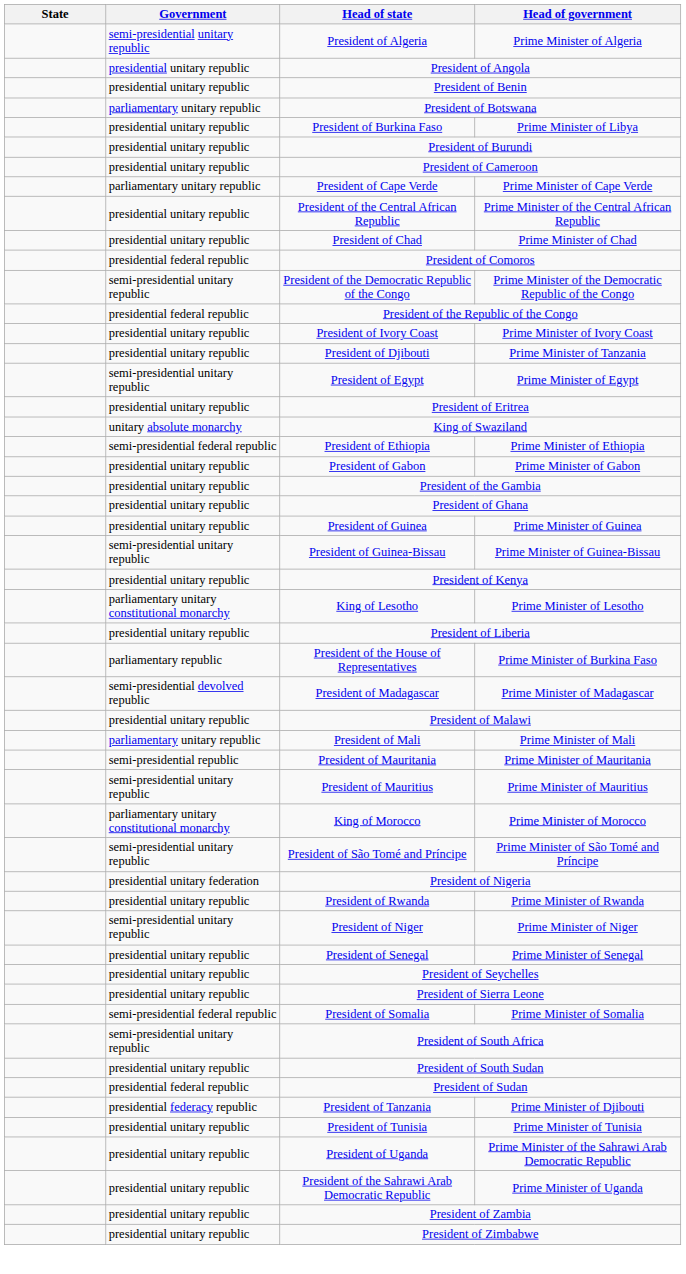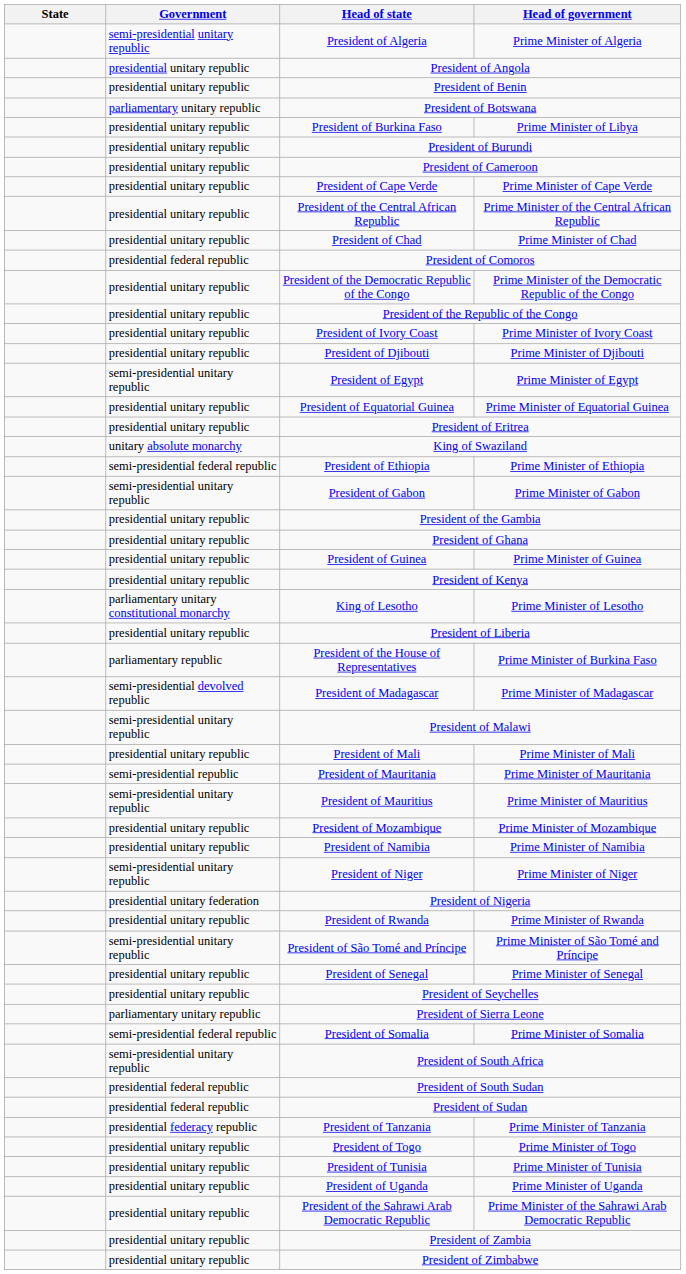 <table class="wikitable sortable">
 <tr>
 <th style="width:15%">State</th>
 <th><a href='#'>Government</a></th>
 <th><a href='#'>Head of state</a></th>
 <th><a href='#'>Head of government</a></th>
 </tr>
 <tr>
 <td></td>
 <td><a href='#'>semi-presidential</a> <a href='#'>unitary</a> <a href='#'>republic</a></td>
 <td align="center"><a href='#'>President of Algeria</a></td>
 <td align="center"><a href='#'>Prime Minister of Algeria</a></td>
 </tr>
 <tr>
 <td></td>
 <td><a href='#'>presidential</a> unitary republic</td>
 <td colspan="2" align="center"><a href='#'>President of Angola</a></td>
 </tr>
 <tr>
 <td></td>
 <td>presidential unitary republic</td>
 <td colspan="2" align="center"><a href='#'>President of Benin</a></td>
 </tr>
 <tr>
 <td></td>
 <td><a href='#'>parliamentary</a> unitary republic</td>
 <td colspan="2" align="center"><a href='#'>President of Botswana</a></td>
 </tr>
 <tr>
 <td></td>
 <td>presidential unitary republic</td>
 <td align="center"><a href='#'>President of Burkina Faso</a></td>
 <td align="center"><a href='#'>Prime Minister of Libya</a></td>
 </tr>
 <tr>
 <td></td>
 <td>presidential unitary republic</td>
 <td colspan="2" align="center"><a href='#'>President of Burundi</a></td>
 </tr>
 <tr>
 <td></td>
 <td>presidential unitary republic</td>
 <td colspan="2" align="center"><a href='#'>President of Cameroon</a></td>
 </tr>
 <tr>
 <td></td>
-<td>parliamentary unitary republic</td>
+<td>presidential unitary republic</td>
 <td align="center"><a href='#'>President of Cape Verde</a></td>
 <td align="center"><a href='#'>Prime Minister of Cape Verde</a></td>
 </tr>
 <tr>
 <td></td>
 <td>presidential unitary republic</td>
 <td align="center"><a href='#'>President of the Central African Republic</a></td>
 <td align="center"><a href='#'>Prime Minister of the Central African Republic</a></td>
 </tr>
 <tr>
 <td></td>
 <td>presidential unitary republic</td>
 <td align="center"><a href='#'>President of Chad</a></td>
 <td align="center"><a href='#'>Prime Minister of Chad</a></td>
 </tr>
 <tr>
 <td></td>
 <td>presidential federal republic</td>
 <td colspan="2" align="center"><a href='#'>President of Comoros</a></td>
 </tr>
 <tr>
 <td></td>
-<td>semi-presidential unitary republic</td>
+<td>presidential unitary republic</td>
 <td align="center"><a href='#'>President of the Democratic Republic of the Congo</a></td>
 <td align="center"><a href='#'>Prime Minister of the Democratic Republic of the Congo</a></td>
 </tr>
 <tr>
 <td></td>
-<td>presidential federal republic</td>
+<td>presidential unitary republic</td>
 <td colspan="2" align="center"><a href='#'>President of the Republic of the Congo</a></td>
 </tr>
 <tr>
 <td></td>
 <td>presidential unitary republic</td>
 <td align="center"><a href='#'>President of Ivory Coast</a></td>
 <td align="center"><a href='#'>Prime Minister of Ivory Coast</a></td>
 </tr>
 <tr>
 <td></td>
 <td>presidential unitary republic</td>
 <td align="center"><a href='#'>President of Djibouti</a></td>
-<td align="center"><a href='#'>Prime Minister of Tanzania</a></td>
+<td align="center"><a href='#'>Prime Minister of Djibouti</a></td>
 </tr>
 <tr>
 <td></td>
 <td>semi-presidential unitary republic</td>
 <td align="center"><a href='#'>President of Egypt</a></td>
 <td align="center"><a href='#'>Prime Minister of Egypt</a></td>
+</tr>
+<tr>
+<td></td>
+<td>presidential unitary republic</td>
+<td align="center"><a href='#'>President of Equatorial Guinea</a></td>
+<td align="center"><a href='#'>Prime Minister of Equatorial Guinea</a></td>
 </tr>
 <tr>
 <td></td>
 <td>presidential unitary republic</td>
 <td colspan="2" align="center"><a href='#'>President of Eritrea</a></td>
 </tr>
 <tr>
 <td></td>
 <td>unitary <a href='#'>absolute monarchy</a></td>
 <td colspan="2" align="center"><a href='#'>King of Swaziland</a></td>
 </tr>
 <tr>
 <td></td>
 <td>semi-presidential federal republic</td>
 <td align="center"><a href='#'>President of Ethiopia</a></td>
 <td align="center"><a href='#'>Prime Minister of Ethiopia</a></td>
 </tr>
 <tr>
 <td></td>
-<td>presidential unitary republic</td>
+<td>semi-presidential unitary republic</td>
 <td align="center"><a href='#'>President of Gabon</a></td>
 <td align="center"><a href='#'>Prime Minister of Gabon</a></td>
 </tr>
 <tr>
 <td></td>
 <td>presidential unitary republic</td>
 <td colspan="2" align="center"><a href='#'>President of the Gambia</a></td>
 </tr>
 <tr>
 <td></td>
 <td>presidential unitary republic</td>
 <td colspan="2" align="center"><a href='#'>President of Ghana</a></td>
 </tr>
 <tr>
 <td></td>
 <td>presidential unitary republic</td>
 <td align="center"><a href='#'>President of Guinea</a></td>
 <td align="center"><a href='#'>Prime Minister of Guinea</a></td>
-</tr>
-<tr>
-<td></td>
-<td>semi-presidential unitary republic</td>
-<td align="center"><a href='#'>President of Guinea-Bissau</a></td>
-<td align="center"><a href='#'>Prime Minister of Guinea-Bissau</a></td>
 </tr>
 <tr>
 <td></td>
 <td>presidential unitary republic</td>
 <td colspan="2" align="center"><a href='#'>President of Kenya</a></td>
 </tr>
 <tr>
 <td></td>
 <td>parliamentary unitary <a href='#'>constitutional monarchy</a></td>
 <td align="center"><a href='#'>King of Lesotho</a></td>
 <td align="center"><a href='#'>Prime Minister of Lesotho</a></td>
 </tr>
 <tr>
 <td></td>
 <td>presidential unitary republic</td>
 <td colspan="2" align="center"><a href='#'>President of Liberia</a></td>
 </tr>
 <tr>
 <td></td>
 <td>parliamentary republic</td>
 <td align="center"><a href='#'>President of the House of Representatives</a></td>
 <td align="center"><a href='#'>Prime Minister of Burkina Faso</a></td>
 </tr>
 <tr>
 <td></td>
 <td>semi-presidential <a href='#'>devolved</a> republic</td>
 <td align="center"><a href='#'>President of Madagascar</a></td>
 <td align="center"><a href='#'>Prime Minister of Madagascar</a></td>
 </tr>
 <tr>
 <td></td>
-<td>presidential unitary republic</td>
+<td>semi-presidential unitary republic</td>
 <td colspan="2" align="center"><a href='#'>President of Malawi</a></td>
 </tr>
 <tr>
 <td></td>
-<td><a href='#'>parliamentary</a> unitary republic</td>
+<td>presidential unitary republic</td>
 <td align="center"><a href='#'>President of Mali</a></td>
 <td align="center"><a href='#'>Prime Minister of Mali</a></td>
 </tr>
 <tr>
 <td></td>
 <td>semi-presidential republic</td>
 <td align="center"><a href='#'>President of Mauritania</a></td>
 <td align="center"><a href='#'>Prime Minister of Mauritania</a></td>
 </tr>
 <tr>
 <td></td>
 <td>semi-presidential unitary republic</td>
 <td align="center"><a href='#'>President of Mauritius</a></td>
 <td align="center"><a href='#'>Prime Minister of Mauritius</a></td>
 </tr>
 <tr>
 <td></td>
-<td>parliamentary unitary <a href='#'>constitutional monarchy</a></td>
-<td align="center"><a href='#'>King of Morocco</a></td>
-<td align="center"><a href='#'>Prime Minister of Morocco</a></td>
+<td>presidential unitary republic</td>
+<td align="center"><a href='#'>President of Mozambique</a></td>
+<td align="center"><a href='#'>Prime Minister of Mozambique</a></td>
+</tr>
+<tr>
+<td></td>
+<td>presidential unitary republic</td>
+<td align="center"><a href='#'>President of Namibia</a></td>
+<td align="center"><a href='#'>Prime Minister of Namibia</a></td>
 </tr>
 <tr>
 <td></td>
 <td>semi-presidential unitary republic</td>
-<td align="center"><a href='#'>President of São Tomé and Príncipe</a></td>
-<td align="center"><a href='#'>Prime Minister of São Tomé and Príncipe</a></td>
+<td align="center"><a href='#'>President of Niger</a></td>
+<td align="center"><a href='#'>Prime Minister of Niger</a></td>
 </tr>
 <tr>
 <td></td>
 <td>presidential unitary federation</td>
 <td colspan="2" align="center"><a href='#'>President of Nigeria</a></td>
 </tr>
 <tr>
 <td></td>
 <td>presidential unitary republic</td>
 <td align="center"><a href='#'>President of Rwanda</a></td>
 <td align="center"><a href='#'>Prime Minister of Rwanda</a></td>
 </tr>
 <tr>
 <td></td>
 <td>semi-presidential unitary republic</td>
-<td align="center"><a href='#'>President of Niger</a></td>
-<td align="center"><a href='#'>Prime Minister of Niger</a></td>
+<td align="center"><a href='#'>President of São Tomé and Príncipe</a></td>
+<td align="center"><a href='#'>Prime Minister of São Tomé and Príncipe</a></td>
 </tr>
 <tr>
 <td></td>
 <td>presidential unitary republic</td>
 <td align="center"><a href='#'>President of Senegal</a></td>
 <td align="center"><a href='#'>Prime Minister of Senegal</a></td>
 </tr>
 <tr>
 <td></td>
 <td>presidential unitary republic</td>
 <td colspan="2" align="center"><a href='#'>President of Seychelles</a></td>
 </tr>
 <tr>
 <td></td>
-<td>presidential unitary republic</td>
+<td>parliamentary unitary republic</td>
 <td colspan="2" align="center"><a href='#'>President of Sierra Leone</a></td>
 </tr>
 <tr>
 <td></td>
 <td>semi-presidential federal republic</td>
 <td align="center"><a href='#'>President of Somalia</a></td>
 <td align="center"><a href='#'>Prime Minister of Somalia</a></td>
 </tr>
 <tr>
 <td></td>
 <td>semi-presidential unitary republic</td>
 <td colspan="2" align="center"><a href='#'>President of South Africa</a></td>
 </tr>
 <tr>
 <td></td>
-<td>presidential unitary republic</td>
+<td>presidential federal republic</td>
 <td colspan="2" align="center"><a href='#'>President of South Sudan</a></td>
 </tr>
 <tr>
 <td></td>
 <td>presidential federal republic</td>
 <td colspan="2" align="center"><a href='#'>President of Sudan</a></td>
 </tr>
 <tr>
 <td></td>
 <td>presidential <a href='#'>federacy</a> republic</td>
 <td align="center"><a href='#'>President of Tanzania</a></td>
-<td align="center"><a href='#'>Prime Minister of Djibouti</a></td>
+<td align="center"><a href='#'>Prime Minister of Tanzania</a></td>
+</tr>
+<tr>
+<td></td>
+<td>presidential unitary republic</td>
+<td align="center"><a href='#'>President of Togo</a></td>
+<td align="center"><a href='#'>Prime Minister of Togo</a></td>
 </tr>
 <tr>
 <td></td>
 <td>presidential unitary republic</td>
 <td align="center"><a href='#'>President of Tunisia</a></td>
 <td align="center"><a href='#'>Prime Minister of Tunisia</a></td>
 </tr>
 <tr>
 <td></td>
 <td>presidential unitary republic</td>
 <td align="center"><a href='#'>President of Uganda</a></td>
-<td align="center"><a href='#'>Prime Minister of the Sahrawi Arab Democratic Republic</a></td>
+<td align="center"><a href='#'>Prime Minister of Uganda</a></td>
 </tr>
 <tr>
 <td></td>
 <td>presidential unitary republic</td>
 <td align="center"><a href='#'>President of the Sahrawi Arab Democratic Republic</a></td>
-<td align="center"><a href='#'>Prime Minister of Uganda</a></td>
+<td align="center"><a href='#'>Prime Minister of the Sahrawi Arab Democratic Republic</a></td>
 </tr>
 <tr>
 <td></td>
 <td>presidential unitary republic</td>
 <td colspan="2" align="center"><a href='#'>President of Zambia</a></td>
 </tr>
 <tr>
 <td></td>
 <td>presidential unitary republic</td>
 <td colspan="2" align="center"><a href='#'>President of Zimbabwe</a></td>
 </tr>
 </table>
